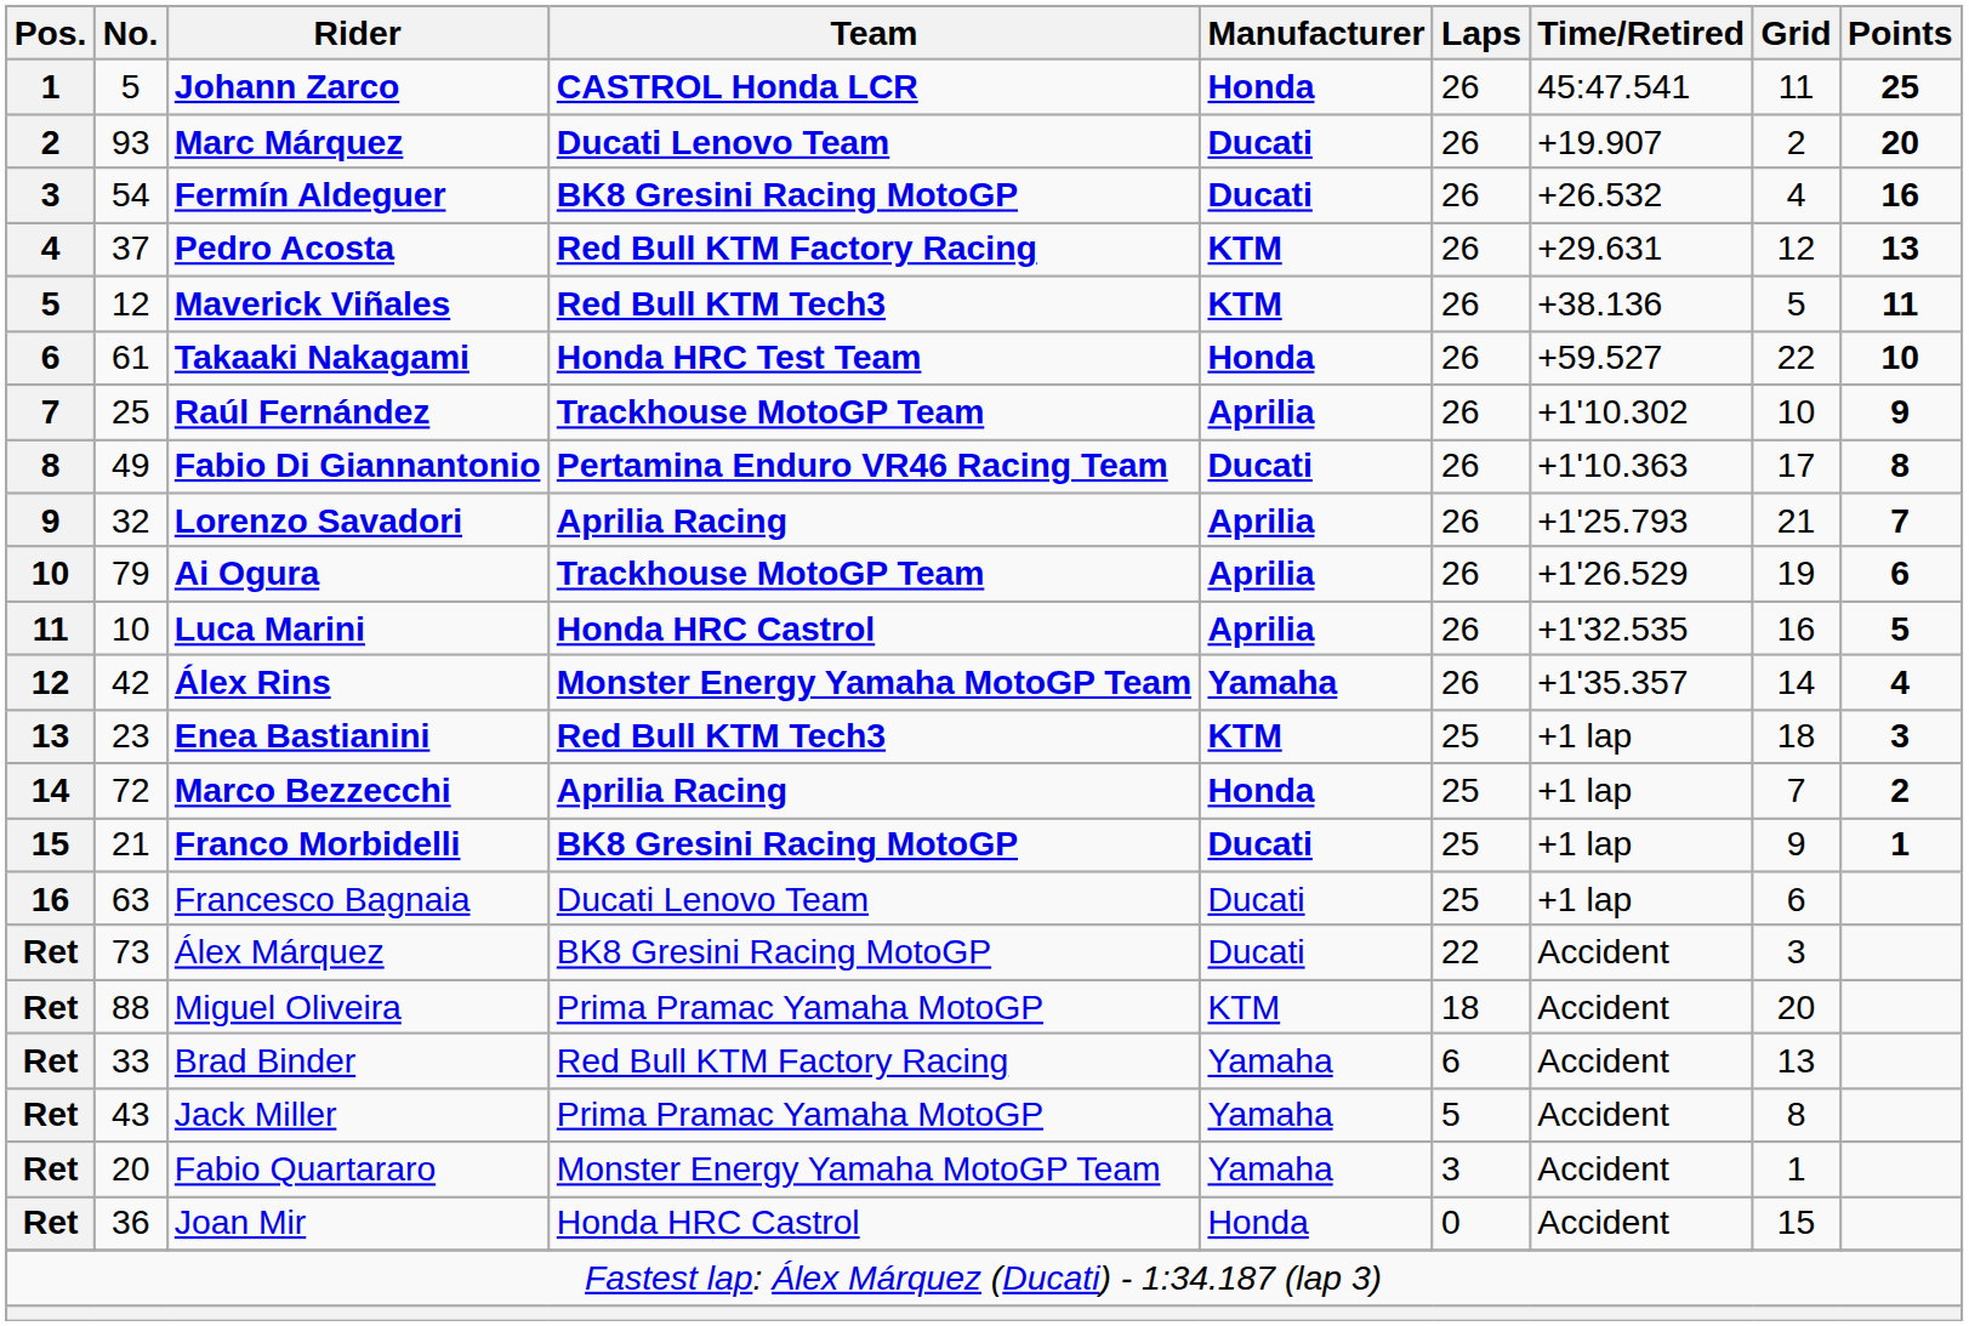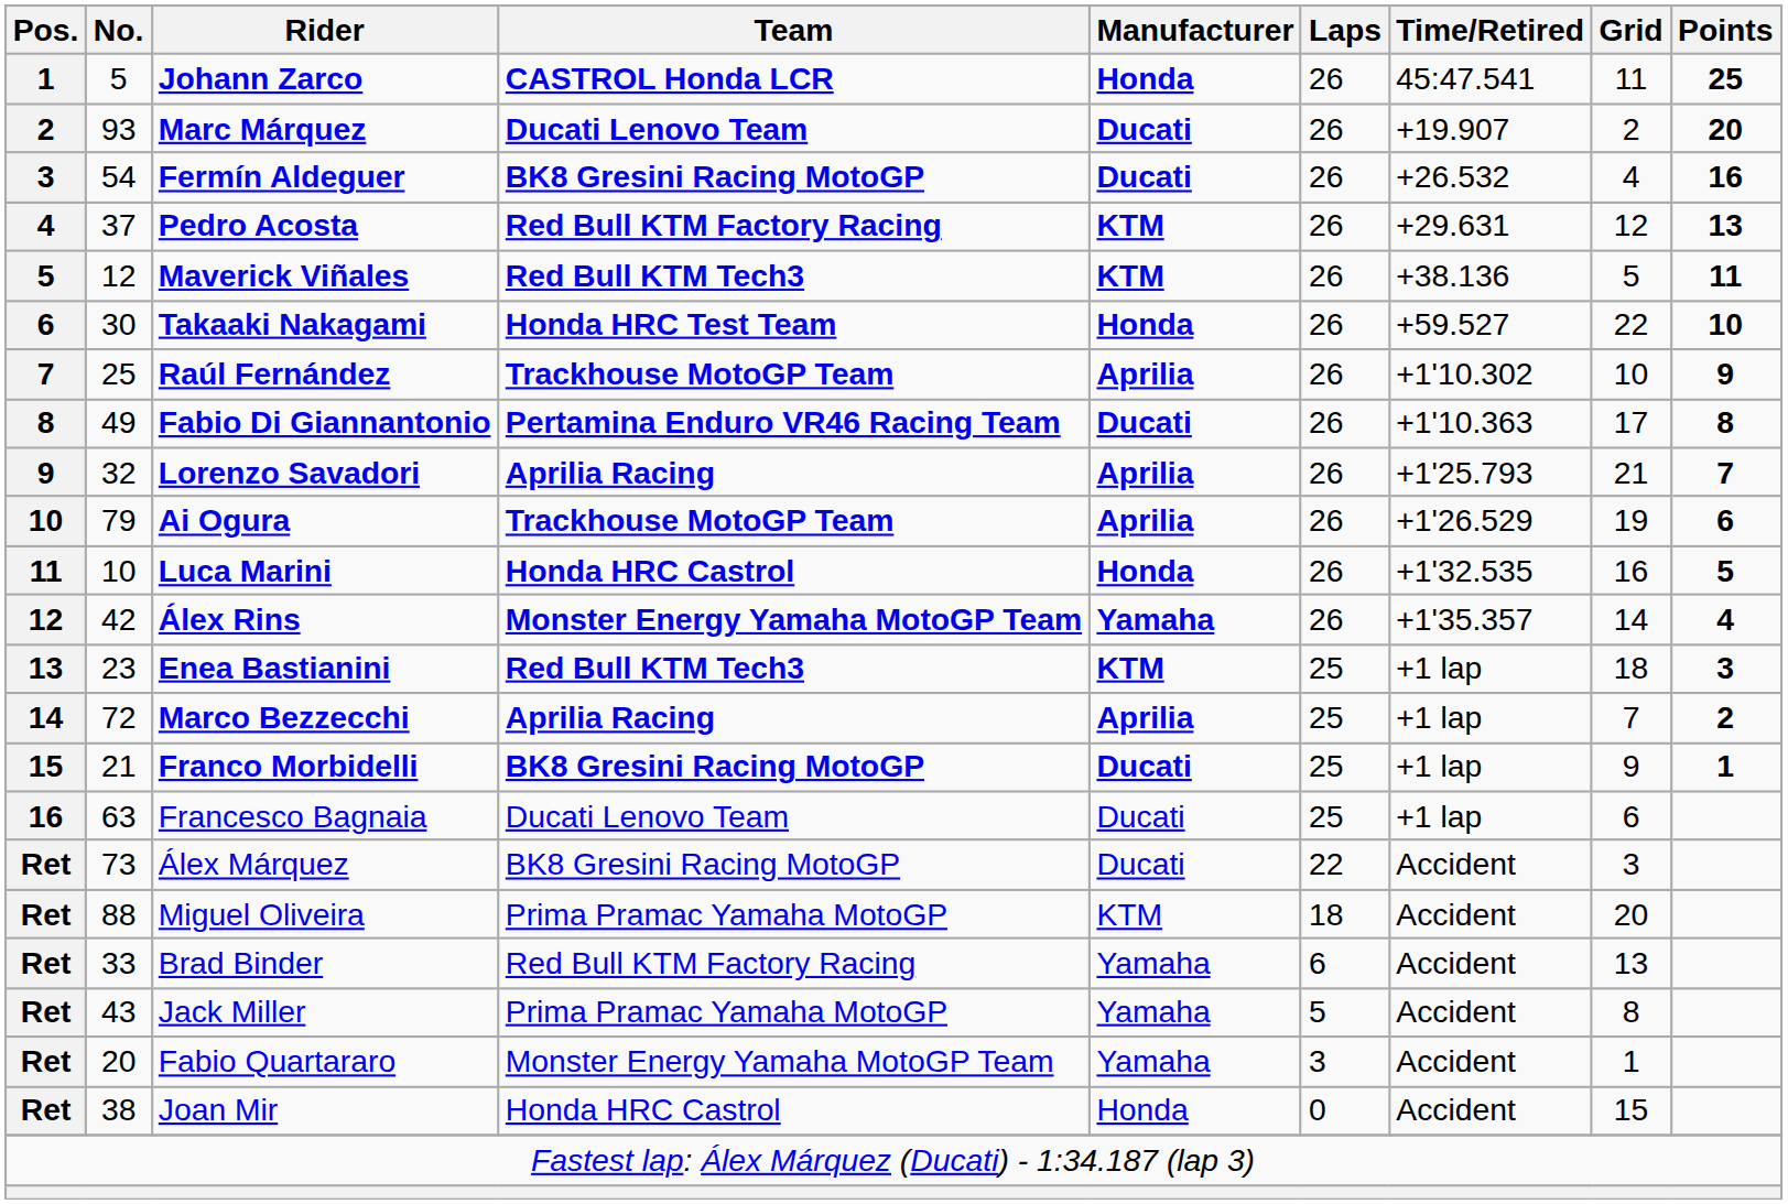 <table class="wikitable sortable" style="font-size: 85%;">
 <tr>
 <th>Pos.</th>
 <th>No.</th>
 <th>Rider</th>
 <th>Team</th>
 <th>Manufacturer</th>
 <th>Laps</th>
 <th>Time/Retired</th>
 <th>Grid</th>
 <th>Points</th>
 </tr>
 <tr>
 <th scope="row">1</th>
 <td align="center">5</td>
 <td data-sort-value="mart"> <strong><a href='#'>Johann Zarco</a></strong></td>
 <td><strong><a href='#'>CASTROL Honda LCR</a></strong></td>
 <td><strong><a href='#'>Honda</a></strong></td>
 <td>26</td>
 <td>45:47.541</td>
 <td align="center">11</td>
 <td align="center"><strong>25</strong></td>
 </tr>
 <tr>
 <th scope="row">2</th>
 <td align="center">93</td>
 <td data-sort-value="mart"> <strong><a href='#'>Marc Márquez</a></strong></td>
 <td><strong><a href='#'>Ducati Lenovo Team</a></strong></td>
 <td><strong><a href='#'>Ducati</a></strong></td>
 <td>26</td>
 <td>+19.907</td>
 <td align="center">2</td>
 <td align="center"><strong>20</strong></td>
 </tr>
 <tr>
 <th scope="row">3</th>
 <td align="center">54</td>
 <td data-sort-value="mart"> <strong><a href='#'>Fermín Aldeguer</a></strong></td>
 <td><strong><a href='#'>BK8 Gresini Racing MotoGP</a></strong></td>
 <td><strong><a href='#'>Ducati</a></strong></td>
 <td>26</td>
 <td>+26.532</td>
 <td align="center">4</td>
 <td align="center"><strong>16</strong></td>
 </tr>
 <tr>
 <th scope="row">4</th>
 <td align="center">37</td>
 <td data-sort-value="mart"> <strong><a href='#'>Pedro Acosta</a></strong></td>
 <td><strong><a href='#'>Red Bull KTM Factory Racing</a></strong></td>
 <td><strong><a href='#'>KTM</a></strong></td>
 <td>26</td>
 <td>+29.631</td>
 <td align="center">12</td>
 <td align="center"><strong>13</strong></td>
 </tr>
 <tr>
 <th scope="row">5</th>
 <td align="center">12</td>
 <td data-sort-value="mart"> <strong><a href='#'>Maverick Viñales</a></strong></td>
 <td><strong><a href='#'>Red Bull KTM Tech3</a></strong></td>
 <td><strong><a href='#'>KTM</a></strong></td>
 <td>26</td>
 <td>+38.136</td>
 <td align="center">5</td>
 <td align="center"><strong>11</strong></td>
 </tr>
 <tr>
 <th scope="row">6</th>
-<td align="center">61</td>
+<td align="center">30</td>
 <td data-sort-value="mart"> <strong><a href='#'>Takaaki Nakagami</a></strong></td>
 <td><strong><a href='#'>Honda HRC Test Team</a></strong></td>
 <td><strong><a href='#'>Honda</a></strong></td>
 <td>26</td>
 <td>+59.527</td>
 <td align="center">22</td>
 <td align="center"><strong>10</strong></td>
 </tr>
 <tr>
 <th scope="row">7</th>
 <td align="center">25</td>
 <td data-sort-value="mart"> <strong><a href='#'>Raúl Fernández</a></strong></td>
 <td><strong><a href='#'>Trackhouse MotoGP Team</a></strong></td>
 <td><strong><a href='#'>Aprilia</a></strong></td>
 <td>26</td>
 <td>+1'10.302</td>
 <td align="center">10</td>
 <td align="center"><strong>9</strong></td>
 </tr>
 <tr>
 <th scope="row">8</th>
 <td align="center">49</td>
 <td data-sort-value="mart"> <strong><a href='#'>Fabio Di Giannantonio</a></strong></td>
 <td><strong><a href='#'>Pertamina Enduro VR46 Racing Team</a></strong></td>
 <td><strong><a href='#'>Ducati</a></strong></td>
 <td>26</td>
 <td>+1'10.363</td>
 <td align="center">17</td>
 <td align="center"><strong>8</strong></td>
 </tr>
 <tr>
 <th scope="row">9</th>
 <td align="center">32</td>
 <td data-sort-value="mart"> <strong><a href='#'>Lorenzo Savadori</a></strong></td>
 <td><strong><a href='#'>Aprilia Racing</a></strong></td>
 <td><strong><a href='#'>Aprilia</a></strong></td>
 <td>26</td>
 <td>+1'25.793</td>
 <td align="center">21</td>
 <td align="center"><strong>7</strong></td>
 </tr>
 <tr>
 <th scope="row">10</th>
 <td align="center">79</td>
 <td data-sort-value="mart"> <strong><a href='#'>Ai Ogura</a></strong></td>
 <td><strong><a href='#'>Trackhouse MotoGP Team</a></strong></td>
 <td><strong><a href='#'>Aprilia</a></strong></td>
 <td>26</td>
 <td>+1'26.529</td>
 <td align="center">19</td>
 <td align="center"><strong>6</strong></td>
 </tr>
 <tr>
 <th scope="row">11</th>
 <td align="center">10</td>
 <td data-sort-value="mart"> <strong><a href='#'>Luca Marini</a></strong></td>
 <td><strong><a href='#'>Honda HRC Castrol</a></strong></td>
-<td><strong><a href='#'>Aprilia</a></strong></td>
+<td><strong><a href='#'>Honda</a></strong></td>
 <td>26</td>
 <td>+1'32.535</td>
 <td align="center">16</td>
 <td align="center"><strong>5</strong></td>
 </tr>
 <tr>
 <th scope="row">12</th>
 <td align="center">42</td>
 <td data-sort-value="mart"> <strong><a href='#'>Álex Rins</a></strong></td>
 <td><strong><a href='#'>Monster Energy Yamaha MotoGP Team</a></strong></td>
 <td><strong><a href='#'>Yamaha</a></strong></td>
 <td>26</td>
 <td>+1'35.357</td>
 <td align="center">14</td>
 <td align="center"><strong>4</strong></td>
 </tr>
 <tr>
 <th scope="row">13</th>
 <td align="center">23</td>
 <td data-sort-value="mart"> <strong><a href='#'>Enea Bastianini</a></strong></td>
 <td><strong><a href='#'>Red Bull KTM Tech3</a></strong></td>
 <td><strong><a href='#'>KTM</a></strong></td>
 <td>25</td>
 <td>+1 lap</td>
 <td align="center">18</td>
 <td align="center"><strong>3</strong></td>
 </tr>
 <tr>
 <th scope="row">14</th>
 <td align="center">72</td>
 <td data-sort-value="mart"> <strong><a href='#'>Marco Bezzecchi</a></strong></td>
 <td><strong><a href='#'>Aprilia Racing</a></strong></td>
-<td><strong><a href='#'>Honda</a></strong></td>
+<td><strong><a href='#'>Aprilia</a></strong></td>
 <td>25</td>
 <td>+1 lap</td>
 <td align="center">7</td>
 <td align="center"><strong>2</strong></td>
 </tr>
 <tr>
 <th scope="row">15</th>
 <td align="center">21</td>
 <td data-sort-value="mart"> <strong><a href='#'>Franco Morbidelli</a></strong></td>
 <td><strong><a href='#'>BK8 Gresini Racing MotoGP</a></strong></td>
 <td><strong><a href='#'>Ducati</a></strong></td>
 <td>25</td>
 <td>+1 lap</td>
 <td align="center">9</td>
 <td align="center"><strong>1</strong></td>
 </tr>
 <tr>
 <th scope="row">16</th>
 <td align="center">63</td>
 <td data-sort-value="mart"> <a href='#'>Francesco Bagnaia</a></td>
 <td><a href='#'>Ducati Lenovo Team</a></td>
 <td><a href='#'>Ducati</a></td>
 <td>25</td>
 <td>+1 lap</td>
 <td align="center">6</td>
 <td align="center"></td>
 </tr>
 <tr>
 <th scope="row">Ret</th>
 <td align="center">73</td>
 <td data-sort-value="mart"> <a href='#'>Álex Márquez</a></td>
 <td><a href='#'>BK8 Gresini Racing MotoGP</a></td>
 <td><a href='#'>Ducati</a></td>
 <td>22</td>
 <td>Accident</td>
 <td align="center">3</td>
 <td align="center"></td>
 </tr>
 <tr>
 <th scope="row">Ret</th>
 <td align="center">88</td>
 <td data-sort-value="mart"> <a href='#'>Miguel Oliveira</a></td>
 <td><a href='#'>Prima Pramac Yamaha MotoGP</a></td>
 <td><a href='#'>KTM</a></td>
 <td>18</td>
 <td>Accident</td>
 <td align="center">20</td>
 <td align="center"></td>
 </tr>
 <tr>
 <th scope="row">Ret</th>
 <td align="center">33</td>
 <td data-sort-value="mart"> <a href='#'>Brad Binder</a></td>
 <td><a href='#'>Red Bull KTM Factory Racing</a></td>
 <td><a href='#'>Yamaha</a></td>
 <td>6</td>
 <td>Accident</td>
 <td align="center">13</td>
 <td align="center"></td>
 </tr>
 <tr>
 <th scope="row">Ret</th>
 <td align="center">43</td>
 <td data-sort-value="mart"> <a href='#'>Jack Miller</a></td>
 <td><a href='#'>Prima Pramac Yamaha MotoGP</a></td>
 <td><a href='#'>Yamaha</a></td>
 <td>5</td>
 <td>Accident</td>
 <td align="center">8</td>
 <td align="center"></td>
 </tr>
 <tr>
 <th scope="row">Ret</th>
 <td align="center">20</td>
 <td data-sort-value="mart"> <a href='#'>Fabio Quartararo</a></td>
 <td><a href='#'>Monster Energy Yamaha MotoGP Team</a></td>
 <td><a href='#'>Yamaha</a></td>
 <td>3</td>
 <td>Accident</td>
 <td align="center">1</td>
 <td align="center"></td>
 </tr>
 <tr>
 <th scope="row">Ret</th>
-<td align="center">36</td>
+<td align="center">38</td>
 <td data-sort-value="mart"> <a href='#'>Joan Mir</a></td>
 <td><a href='#'>Honda HRC Castrol</a></td>
 <td><a href='#'>Honda</a></td>
 <td>0</td>
 <td>Accident</td>
 <td align="center">15</td>
 <td align="center"></td>
 </tr>
 <tr>
 </tr>
 <tr class="sortbottom">
 <td colspan="9" style="text-align:center"><em><a href='#'>Fastest lap</a>:  <a href='#'>Álex Márquez</a> (<a href='#'>Ducati</a>) - 1:34.187 (lap 3)</em></td>
 </tr>
 <tr class="sortbottom">
 <th colspan="9"></th>
 </tr>
 </table>
